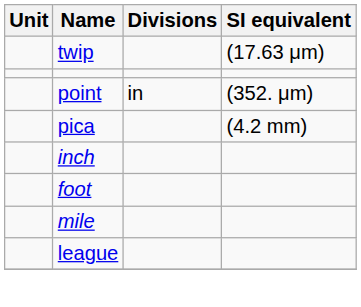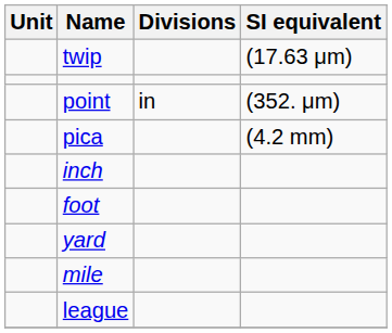 <table class="wikitable">
 <tr>
 <th>Unit</th>
 <th>Name</th>
 <th>Divisions</th>
 <th>SI equivalent</th>
 </tr>
 <tr>
 <td></td>
 <td><a href='#'>twip</a></td>
 <td></td>
 <td>  (17.63 μm)</td>
 </tr>
 <tr>
 <td></td>
 <td></td>
 <td> </td>
 <td></td>
 </tr>
 <tr>
 <td></td>
 <td><a href='#'>point</a></td>
 <td> in</td>
 <td>  (352. μm)</td>
 </tr>
 <tr>
 <td></td>
 <td><a href='#'>pica</a></td>
 <td></td>
 <td>  (4.2 mm)</td>
 </tr>
 <tr>
 <td></td>
 <td><em><a href='#'>inch</a></em></td>
 <td></td>
 <td></td>
 </tr>
 <tr>
 <td></td>
 <td><em><a href='#'>foot</a></em></td>
 <td></td>
 <td></td>
 </tr>
 <tr>
 <td></td>
+<td><em><a href='#'>yard</a></em></td>
+<td></td>
+<td></td>
+</tr>
+<tr>
+<td></td>
 <td><em><a href='#'>mile</a></em></td>
 <td></td>
 <td></td>
 </tr>
 <tr>
 <td></td>
 <td><a href='#'>league</a></td>
 <td></td>
 <td></td>
 </tr>
 <tr>
 </tr>
 </table>
